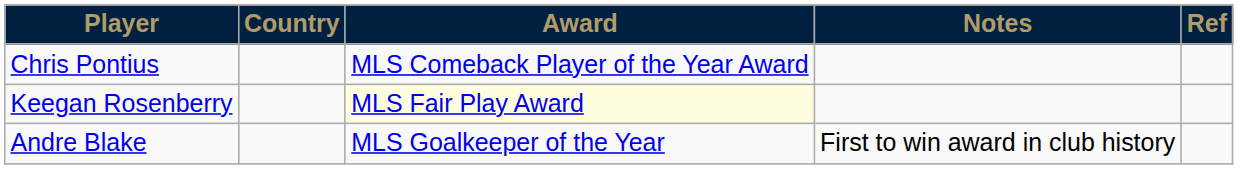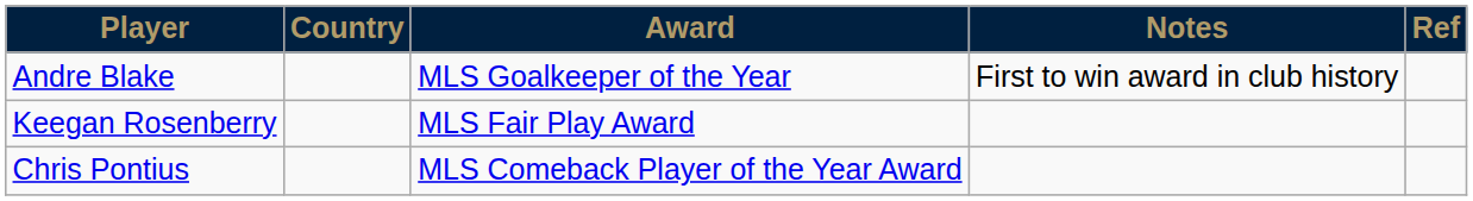 <table class="wikitable">
 <tr>
 <th style="background:#002040; color:#B19B69;">Player</th>
 <th style="background:#002040; color:#B19B69; text-align:center;">Country</th>
 <th style="background:#002040; color:#B19B69;">Award</th>
 <th style="background:#002040; color:#B19B69;">Notes</th>
 <th style="background:#002040; color:#B19B69;">Ref</th>
 </tr>
 <tr>
+<td><a href='#'>Andre Blake</a></td>
+<td></td>
+<td><a href='#'>MLS Goalkeeper of the Year</a></td>
+<td>First to win award in club history</td>
+<td></td>
+</tr>
+<tr>
+<td><a href='#'>Keegan Rosenberry</a></td>
+<td></td>
+<td><a href='#'>MLS Fair Play Award</a></td>
+<td></td>
+<td></td>
+</tr>
+<tr>
 <td><a href='#'>Chris Pontius</a></td>
 <td></td>
 <td><a href='#'>MLS Comeback Player of the Year Award</a></td>
 <td></td>
 <td></td>
 </tr>
-<tr>
-<td><a href='#'>Keegan Rosenberry</a></td>
-<td></td>
-<td style="background: lightyellow;"><a href='#'>MLS Fair Play Award</a></td>
-<td></td>
-<td></td>
-</tr>
-<tr>
-<td><a href='#'>Andre Blake</a></td>
-<td></td>
-<td><a href='#'>MLS Goalkeeper of the Year</a></td>
-<td>First to win award in club history</td>
-<td></td>
-</tr>
 </table>
